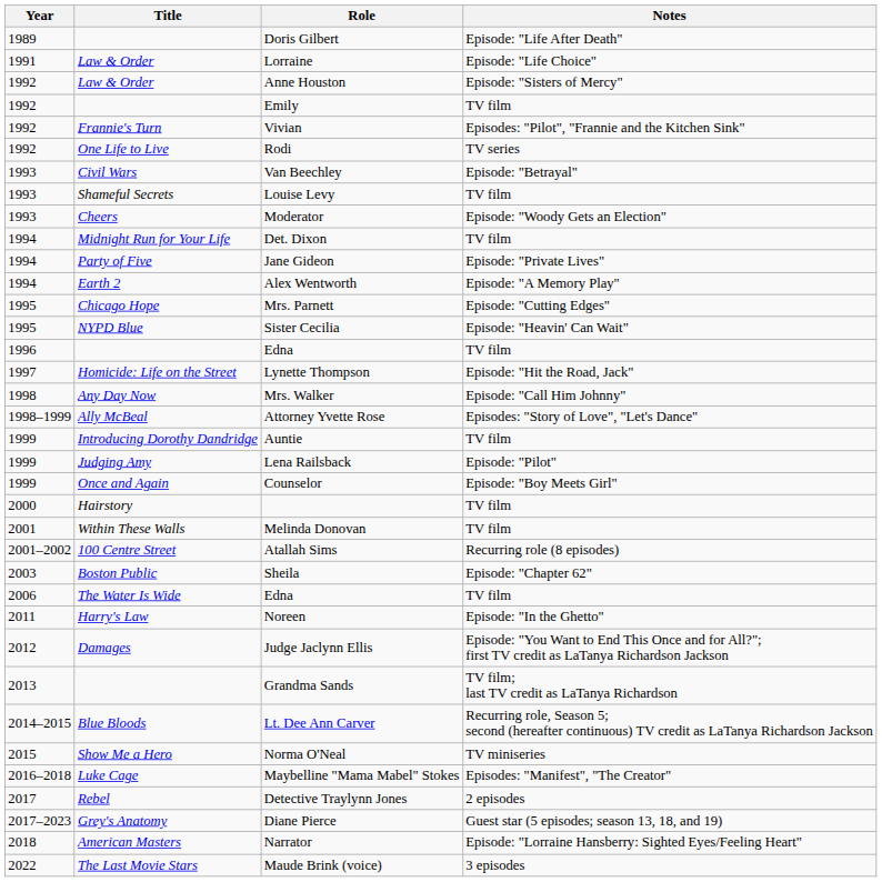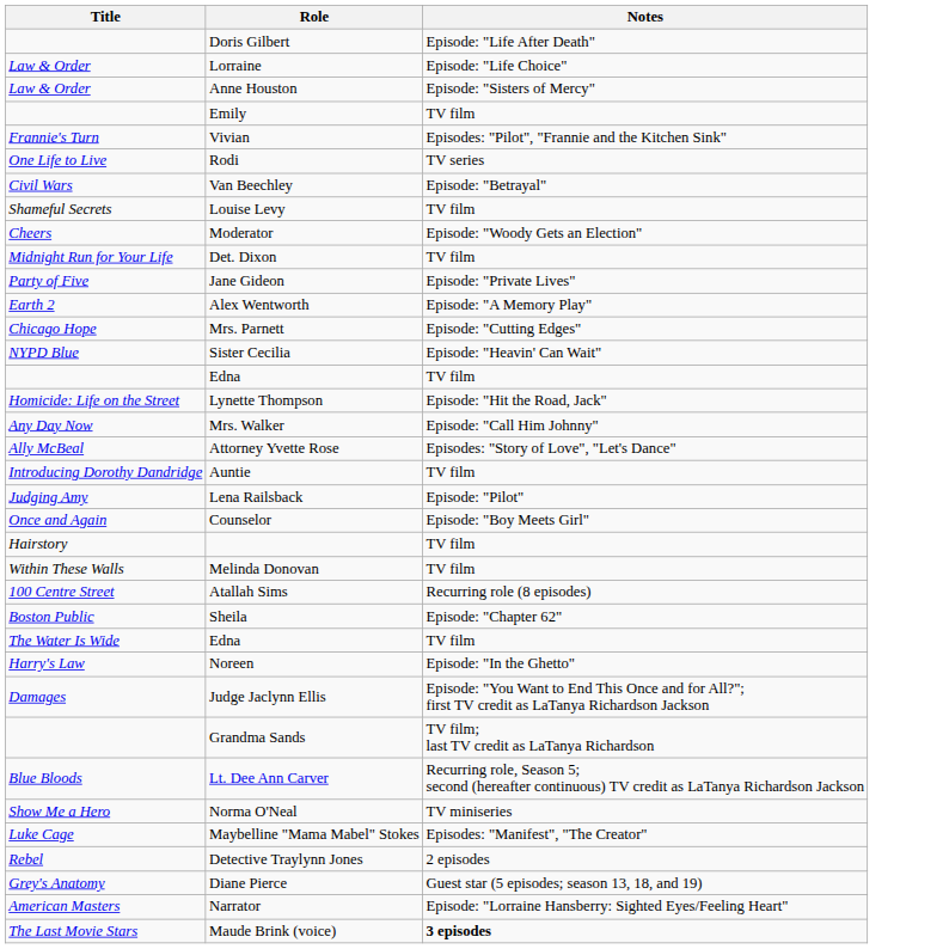 <table class="wikitable unsortable">
 <tr>
-<th>Year</th>
 <th>Title</th>
 <th>Role</th>
 <th class="unsortable">Notes</th>
 </tr>
 <tr>
-<td>1989</td>
 <td><em></em></td>
 <td>Doris Gilbert</td>
 <td>Episode: "Life After Death"</td>
 </tr>
 <tr>
-<td>1991</td>
 <td><em><a href='#'>Law & Order</a></em></td>
 <td>Lorraine</td>
 <td>Episode: "Life Choice"</td>
 </tr>
 <tr>
-<td>1992</td>
 <td><em><a href='#'>Law & Order</a></em></td>
 <td>Anne Houston</td>
 <td>Episode: "Sisters of Mercy"</td>
 </tr>
 <tr>
-<td>1992</td>
 <td><em></em></td>
 <td>Emily</td>
 <td>TV film</td>
 </tr>
 <tr>
-<td>1992</td>
 <td><em><a href='#'>Frannie's Turn</a></em></td>
 <td>Vivian</td>
 <td>Episodes: "Pilot", "Frannie and the Kitchen Sink"</td>
 </tr>
 <tr>
-<td>1992</td>
 <td><em><a href='#'>One Life to Live</a></em></td>
 <td>Rodi</td>
 <td>TV series</td>
 </tr>
 <tr>
-<td>1993</td>
 <td><em><a href='#'>Civil Wars</a></em></td>
 <td>Van Beechley</td>
 <td>Episode: "Betrayal"</td>
 </tr>
 <tr>
-<td>1993</td>
 <td><em>Shameful Secrets</em></td>
 <td>Louise Levy</td>
 <td>TV film</td>
 </tr>
 <tr>
-<td>1993</td>
 <td><em><a href='#'>Cheers</a></em></td>
 <td>Moderator</td>
 <td>Episode: "Woody Gets an Election"</td>
 </tr>
 <tr>
-<td>1994</td>
 <td><em><a href='#'>Midnight Run for Your Life</a></em></td>
 <td>Det. Dixon</td>
 <td>TV film</td>
 </tr>
 <tr>
-<td>1994</td>
 <td><em><a href='#'>Party of Five</a></em></td>
 <td>Jane Gideon</td>
 <td>Episode: "Private Lives"</td>
 </tr>
 <tr>
-<td>1994</td>
 <td><em><a href='#'>Earth 2</a></em></td>
 <td>Alex Wentworth</td>
 <td>Episode: "A Memory Play"</td>
 </tr>
 <tr>
-<td>1995</td>
 <td><em><a href='#'>Chicago Hope</a></em></td>
 <td>Mrs. Parnett</td>
 <td>Episode: "Cutting Edges"</td>
 </tr>
 <tr>
-<td>1995</td>
 <td><em><a href='#'>NYPD Blue</a></em></td>
 <td>Sister Cecilia</td>
 <td>Episode: "Heavin' Can Wait"</td>
 </tr>
 <tr>
-<td>1996</td>
 <td><em></em></td>
 <td>Edna</td>
 <td>TV film</td>
 </tr>
 <tr>
-<td>1997</td>
 <td><em><a href='#'>Homicide: Life on the Street</a></em></td>
 <td>Lynette Thompson</td>
 <td>Episode: "Hit the Road, Jack"</td>
 </tr>
 <tr>
-<td>1998</td>
 <td><em><a href='#'>Any Day Now</a></em></td>
 <td>Mrs. Walker</td>
 <td>Episode: "Call Him Johnny"</td>
 </tr>
 <tr>
-<td>1998–1999</td>
 <td><em><a href='#'>Ally McBeal</a></em></td>
 <td>Attorney Yvette Rose</td>
 <td>Episodes: "Story of Love", "Let's Dance"</td>
 </tr>
 <tr>
-<td>1999</td>
 <td><em><a href='#'>Introducing Dorothy Dandridge</a></em></td>
 <td>Auntie</td>
 <td>TV film</td>
 </tr>
 <tr>
-<td>1999</td>
 <td><em><a href='#'>Judging Amy</a></em></td>
 <td>Lena Railsback</td>
 <td>Episode: "Pilot"</td>
 </tr>
 <tr>
-<td>1999</td>
 <td><em><a href='#'>Once and Again</a></em></td>
 <td>Counselor</td>
 <td>Episode: "Boy Meets Girl"</td>
 </tr>
 <tr>
-<td>2000</td>
 <td><em>Hairstory</em></td>
 <td></td>
 <td>TV film</td>
 </tr>
 <tr>
-<td>2001</td>
 <td><em>Within These Walls</em></td>
 <td>Melinda Donovan</td>
 <td>TV film</td>
 </tr>
 <tr>
-<td>2001–2002</td>
 <td><em><a href='#'>100 Centre Street</a></em></td>
 <td>Atallah Sims</td>
 <td>Recurring role (8 episodes)</td>
 </tr>
 <tr>
-<td>2003</td>
 <td><em><a href='#'>Boston Public</a></em></td>
 <td>Sheila</td>
 <td>Episode: "Chapter 62"</td>
 </tr>
 <tr>
-<td>2006</td>
 <td><em><a href='#'>The Water Is Wide</a></em></td>
 <td>Edna</td>
 <td>TV film</td>
 </tr>
 <tr>
-<td>2011</td>
 <td><em><a href='#'>Harry's Law</a></em></td>
 <td>Noreen</td>
 <td>Episode: "In the Ghetto"</td>
 </tr>
 <tr>
-<td>2012</td>
 <td><em><a href='#'>Damages</a></em></td>
 <td>Judge Jaclynn Ellis</td>
 <td>Episode: "You Want to End This Once and for All?";<br>first TV credit as LaTanya Richardson Jackson</td>
 </tr>
 <tr>
-<td>2013</td>
 <td></td>
 <td>Grandma Sands</td>
 <td>TV film;<br>last TV credit as LaTanya Richardson</td>
 </tr>
 <tr>
-<td>2014–2015</td>
 <td><em><a href='#'>Blue Bloods</a></em></td>
 <td><a href='#'>Lt. Dee Ann Carver</a></td>
 <td>Recurring role, Season 5;<br>second (hereafter continuous) TV credit as LaTanya Richardson Jackson</td>
 </tr>
 <tr>
-<td>2015</td>
 <td><em><a href='#'>Show Me a Hero</a></em></td>
 <td>Norma O'Neal</td>
 <td>TV miniseries</td>
 </tr>
 <tr>
-<td>2016–2018</td>
 <td><em><a href='#'>Luke Cage</a></em></td>
 <td>Maybelline "Mama Mabel" Stokes</td>
 <td>Episodes: "Manifest", "The Creator"</td>
 </tr>
 <tr>
-<td>2017</td>
 <td><em><a href='#'>Rebel</a></em></td>
 <td>Detective Traylynn Jones</td>
 <td>2 episodes</td>
 </tr>
 <tr>
-<td>2017–2023</td>
 <td><em><a href='#'>Grey's Anatomy</a></em></td>
 <td>Diane Pierce</td>
 <td>Guest star (5 episodes; season 13, 18, and 19)</td>
 </tr>
 <tr>
-<td>2018</td>
 <td><em><a href='#'>American Masters</a></em></td>
 <td>Narrator</td>
 <td>Episode: "Lorraine Hansberry: Sighted Eyes/Feeling Heart"</td>
 </tr>
 <tr>
-<td>2022</td>
 <td><em><a href='#'>The Last Movie Stars</a></em></td>
 <td>Maude Brink (voice)</td>
-<td>3 episodes</td>
+<td><strong>3 episodes</strong></td>
 </tr>
 </table>
